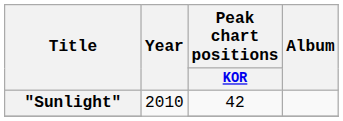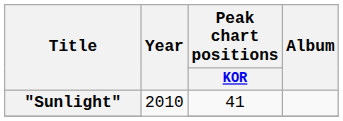 <table class="wikitable plainrowheaders" style="text-align:center;">
 <tr>
 <th scope="col" rowspan="2" style="width:8em;">Title</th>
 <th scope="col" rowspan="2">Year</th>
 <th scope="col" colspan="1">Peak chart positions</th>
 <th scope="col" rowspan="2">Album</th>
 </tr>
 <tr>
 <th scope="col" style="width:3.2em;font-size:85%;"><a href='#'>KOR</a><br> </th>
 </tr>
 <tr>
 <th scope="row">"Sunlight"</th>
 <td rowspan="2">2010</td>
-<td>42</td>
+<td>41</td>
 <td></td>
 </tr>
 <tr>
 </tr>
 </table>
